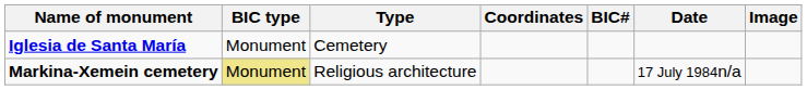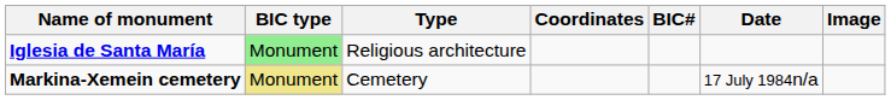 <table class="wikitable">
 <tr>
 <th>Name of monument</th>
 <th>BIC type</th>
 <th>Type</th>
 <th>Coordinates</th>
 <th>BIC#</th>
 <th>Date</th>
 <th>Image</th>
 </tr>
 <tr>
 <td><strong><a href='#'>Iglesia de Santa María</a></strong></td>
-<td>Monument</td>
-<td>Cemetery</td>
+<td style="background: lightgreen;">Monument</td>
+<td>Religious architecture</td>
 <td></td>
 <td></td>
 <td></td>
 <td></td>
 </tr>
 <tr>
 <td><strong>Markina-Xemein cemetery</strong></td>
 <td style="background: khaki;">Monument</td>
-<td>Religious architecture</td>
+<td>Cemetery</td>
 <td></td>
 <td></td>
 <td><small>17 July 1984</small>n/a</td>
 </tr>
 </table>
